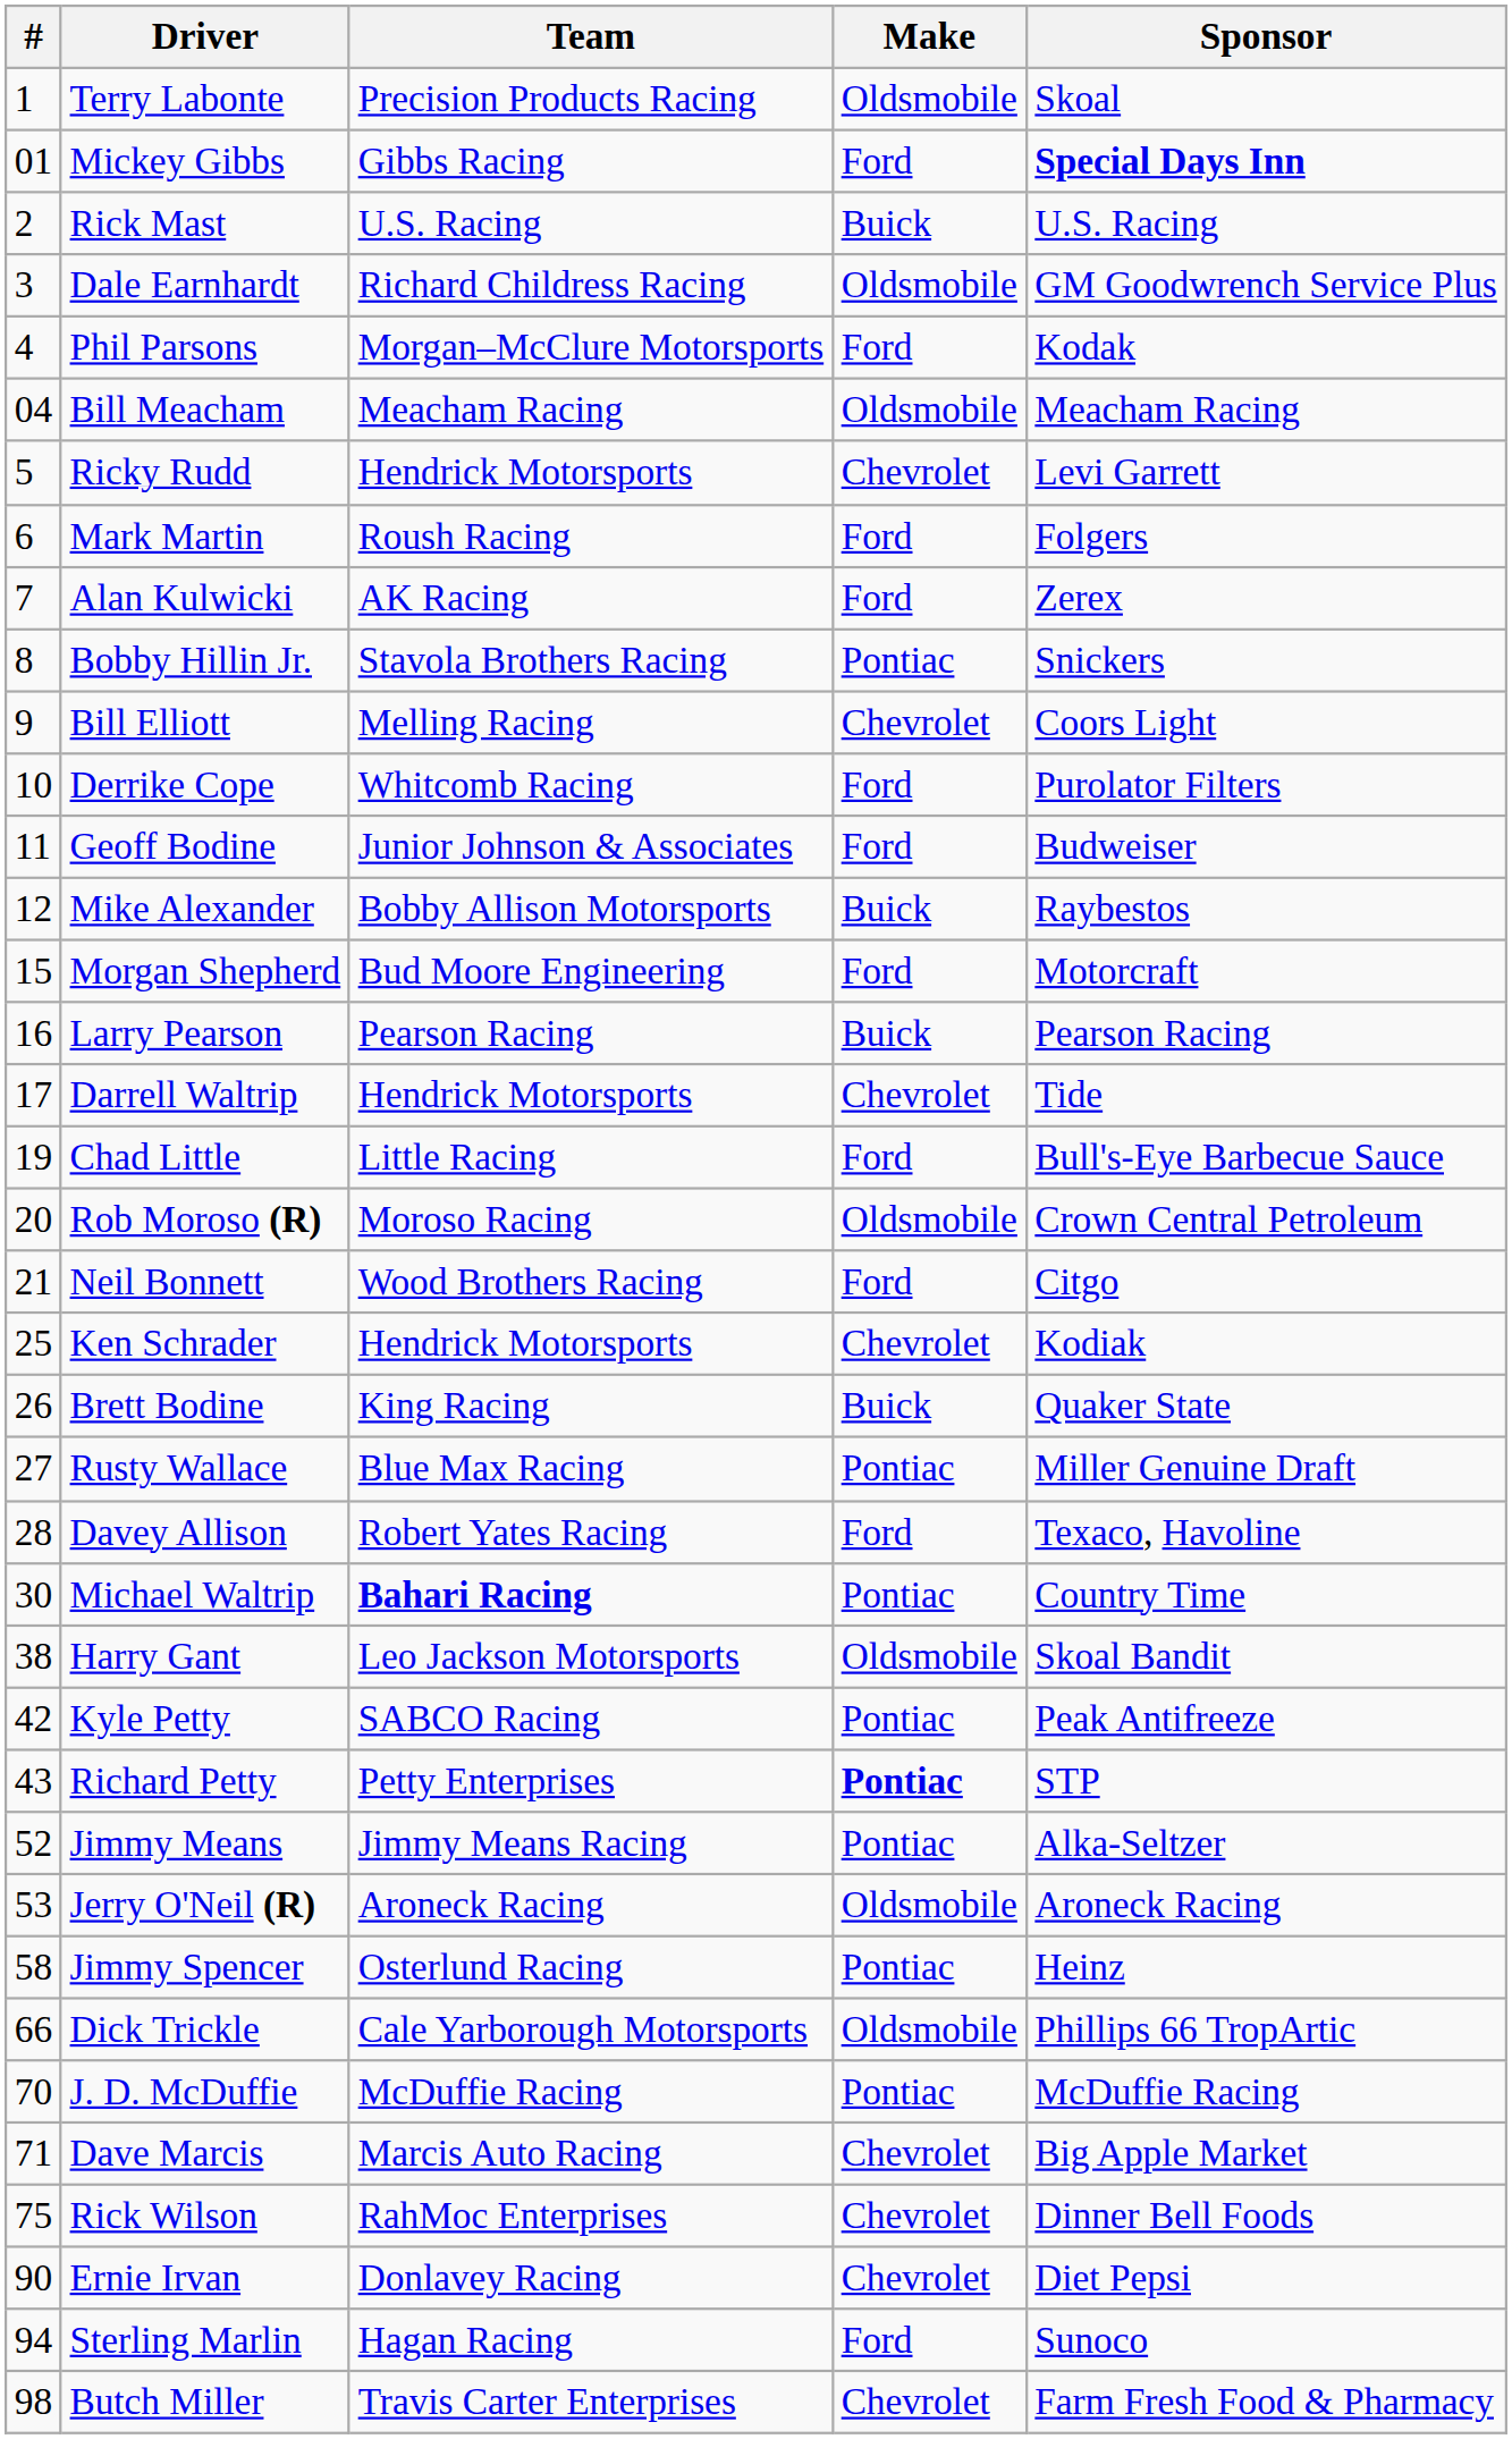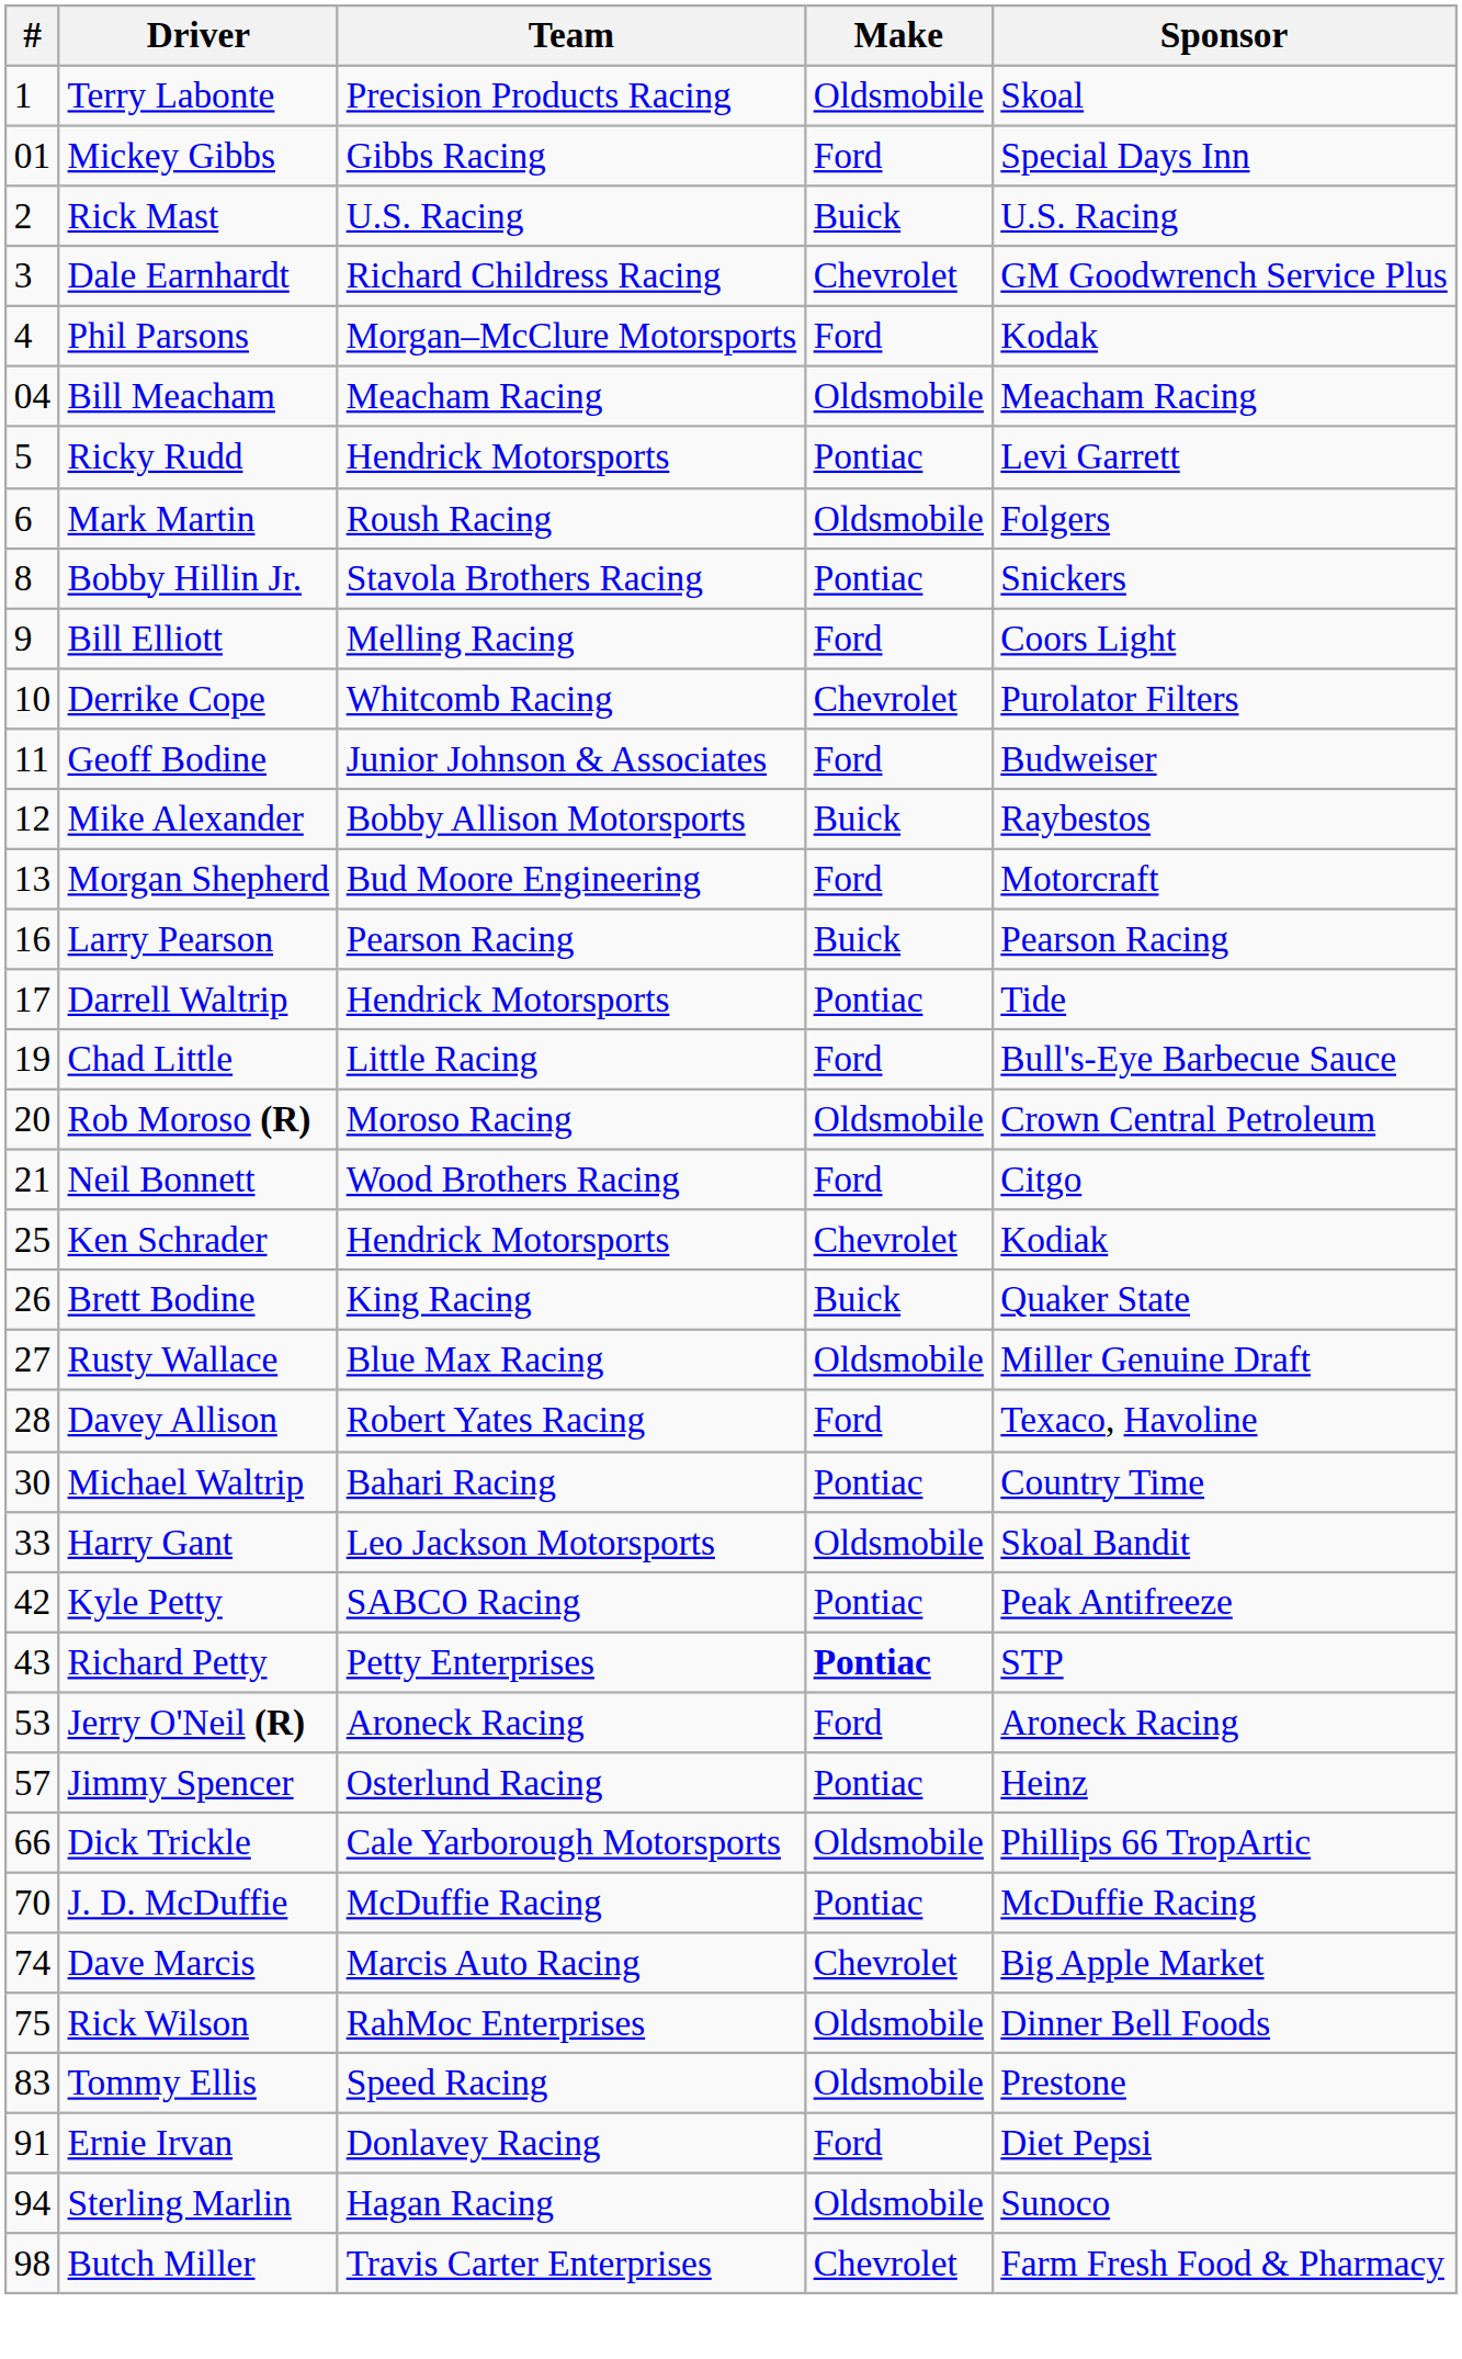 <table class="wikitable" style="font-size:95%">
 <tr>
 <th>#</th>
 <th>Driver</th>
 <th>Team</th>
 <th>Make</th>
 <th>Sponsor</th>
 </tr>
 <tr>
 <td>1</td>
 <td><a href='#'>Terry Labonte</a></td>
 <td><a href='#'>Precision Products Racing</a></td>
 <td><a href='#'>Oldsmobile</a></td>
 <td><a href='#'>Skoal</a></td>
 </tr>
 <tr>
 <td>01</td>
 <td><a href='#'>Mickey Gibbs</a></td>
 <td><a href='#'>Gibbs Racing</a></td>
 <td><a href='#'>Ford</a></td>
-<td><strong><a href='#'>Special Days Inn</a></strong></td>
+<td><a href='#'>Special Days Inn</a></td>
 </tr>
 <tr>
 <td>2</td>
 <td><a href='#'>Rick Mast</a></td>
 <td><a href='#'>U.S. Racing</a></td>
 <td><a href='#'>Buick</a></td>
 <td><a href='#'>U.S. Racing</a></td>
 </tr>
 <tr>
 <td>3</td>
 <td><a href='#'>Dale Earnhardt</a></td>
 <td><a href='#'>Richard Childress Racing</a></td>
-<td><a href='#'>Oldsmobile</a></td>
+<td><a href='#'>Chevrolet</a></td>
 <td><a href='#'>GM Goodwrench Service Plus</a></td>
 </tr>
 <tr>
 <td>4</td>
 <td><a href='#'>Phil Parsons</a></td>
 <td><a href='#'>Morgan–McClure Motorsports</a></td>
 <td><a href='#'>Ford</a></td>
 <td><a href='#'>Kodak</a></td>
 </tr>
 <tr>
 <td>04</td>
 <td><a href='#'>Bill Meacham</a></td>
 <td><a href='#'>Meacham Racing</a></td>
 <td><a href='#'>Oldsmobile</a></td>
 <td><a href='#'>Meacham Racing</a></td>
 </tr>
 <tr>
 <td>5</td>
 <td><a href='#'>Ricky Rudd</a></td>
 <td><a href='#'>Hendrick Motorsports</a></td>
-<td><a href='#'>Chevrolet</a></td>
+<td><a href='#'>Pontiac</a></td>
 <td><a href='#'>Levi Garrett</a></td>
 </tr>
 <tr>
 <td>6</td>
 <td><a href='#'>Mark Martin</a></td>
 <td><a href='#'>Roush Racing</a></td>
-<td><a href='#'>Ford</a></td>
+<td><a href='#'>Oldsmobile</a></td>
 <td><a href='#'>Folgers</a></td>
-</tr>
-<tr>
-<td>7</td>
-<td><a href='#'>Alan Kulwicki</a></td>
-<td><a href='#'>AK Racing</a></td>
-<td><a href='#'>Ford</a></td>
-<td><a href='#'>Zerex</a></td>
 </tr>
 <tr>
 <td>8</td>
 <td><a href='#'>Bobby Hillin Jr.</a></td>
 <td><a href='#'>Stavola Brothers Racing</a></td>
 <td><a href='#'>Pontiac</a></td>
 <td><a href='#'>Snickers</a></td>
 </tr>
 <tr>
 <td>9</td>
 <td><a href='#'>Bill Elliott</a></td>
 <td><a href='#'>Melling Racing</a></td>
-<td><a href='#'>Chevrolet</a></td>
+<td><a href='#'>Ford</a></td>
 <td><a href='#'>Coors Light</a></td>
 </tr>
 <tr>
 <td>10</td>
 <td><a href='#'>Derrike Cope</a></td>
 <td><a href='#'>Whitcomb Racing</a></td>
-<td><a href='#'>Ford</a></td>
+<td><a href='#'>Chevrolet</a></td>
 <td><a href='#'>Purolator Filters</a></td>
 </tr>
 <tr>
 <td>11</td>
 <td><a href='#'>Geoff Bodine</a></td>
 <td><a href='#'>Junior Johnson & Associates</a></td>
 <td><a href='#'>Ford</a></td>
 <td><a href='#'>Budweiser</a></td>
 </tr>
 <tr>
 <td>12</td>
 <td><a href='#'>Mike Alexander</a></td>
 <td><a href='#'>Bobby Allison Motorsports</a></td>
 <td><a href='#'>Buick</a></td>
 <td><a href='#'>Raybestos</a></td>
 </tr>
 <tr>
-<td>15</td>
+<td>13</td>
 <td><a href='#'>Morgan Shepherd</a></td>
 <td><a href='#'>Bud Moore Engineering</a></td>
 <td><a href='#'>Ford</a></td>
 <td><a href='#'>Motorcraft</a></td>
 </tr>
 <tr>
 <td>16</td>
 <td><a href='#'>Larry Pearson</a></td>
 <td><a href='#'>Pearson Racing</a></td>
 <td><a href='#'>Buick</a></td>
 <td><a href='#'>Pearson Racing</a></td>
 </tr>
 <tr>
 <td>17</td>
 <td><a href='#'>Darrell Waltrip</a></td>
 <td><a href='#'>Hendrick Motorsports</a></td>
-<td><a href='#'>Chevrolet</a></td>
+<td><a href='#'>Pontiac</a></td>
 <td><a href='#'>Tide</a></td>
 </tr>
 <tr>
 <td>19</td>
 <td><a href='#'>Chad Little</a></td>
 <td><a href='#'>Little Racing</a></td>
 <td><a href='#'>Ford</a></td>
 <td><a href='#'>Bull's-Eye Barbecue Sauce</a></td>
 </tr>
 <tr>
 <td>20</td>
 <td><a href='#'>Rob Moroso</a> <strong>(R)</strong></td>
 <td><a href='#'>Moroso Racing</a></td>
 <td><a href='#'>Oldsmobile</a></td>
 <td><a href='#'>Crown Central Petroleum</a></td>
 </tr>
 <tr>
 <td>21</td>
 <td><a href='#'>Neil Bonnett</a></td>
 <td><a href='#'>Wood Brothers Racing</a></td>
 <td><a href='#'>Ford</a></td>
 <td><a href='#'>Citgo</a></td>
 </tr>
 <tr>
 <td>25</td>
 <td><a href='#'>Ken Schrader</a></td>
 <td><a href='#'>Hendrick Motorsports</a></td>
 <td><a href='#'>Chevrolet</a></td>
 <td><a href='#'>Kodiak</a></td>
 </tr>
 <tr>
 <td>26</td>
 <td><a href='#'>Brett Bodine</a></td>
 <td><a href='#'>King Racing</a></td>
 <td><a href='#'>Buick</a></td>
 <td><a href='#'>Quaker State</a></td>
 </tr>
 <tr>
 <td>27</td>
 <td><a href='#'>Rusty Wallace</a></td>
 <td><a href='#'>Blue Max Racing</a></td>
-<td><a href='#'>Pontiac</a></td>
+<td><a href='#'>Oldsmobile</a></td>
 <td><a href='#'>Miller Genuine Draft</a></td>
 </tr>
 <tr>
 <td>28</td>
 <td><a href='#'>Davey Allison</a></td>
 <td><a href='#'>Robert Yates Racing</a></td>
 <td><a href='#'>Ford</a></td>
 <td><a href='#'>Texaco</a>, <a href='#'>Havoline</a></td>
 </tr>
 <tr>
 <td>30</td>
 <td><a href='#'>Michael Waltrip</a></td>
-<td><strong><a href='#'>Bahari Racing</a></strong></td>
+<td><a href='#'>Bahari Racing</a></td>
 <td><a href='#'>Pontiac</a></td>
 <td><a href='#'>Country Time</a></td>
 </tr>
 <tr>
-<td>38</td>
+<td>33</td>
 <td><a href='#'>Harry Gant</a></td>
 <td><a href='#'>Leo Jackson Motorsports</a></td>
 <td><a href='#'>Oldsmobile</a></td>
 <td><a href='#'>Skoal Bandit</a></td>
 </tr>
 <tr>
 <td>42</td>
 <td><a href='#'>Kyle Petty</a></td>
 <td><a href='#'>SABCO Racing</a></td>
 <td><a href='#'>Pontiac</a></td>
 <td><a href='#'>Peak Antifreeze</a></td>
 </tr>
 <tr>
 <td>43</td>
 <td><a href='#'>Richard Petty</a></td>
 <td><a href='#'>Petty Enterprises</a></td>
 <td><strong><a href='#'>Pontiac</a></strong></td>
 <td><a href='#'>STP</a></td>
 </tr>
 <tr>
-<td>52</td>
-<td><a href='#'>Jimmy Means</a></td>
-<td><a href='#'>Jimmy Means Racing</a></td>
-<td><a href='#'>Pontiac</a></td>
-<td><a href='#'>Alka-Seltzer</a></td>
-</tr>
-<tr>
 <td>53</td>
 <td><a href='#'>Jerry O'Neil</a> <strong>(R)</strong></td>
 <td><a href='#'>Aroneck Racing</a></td>
-<td><a href='#'>Oldsmobile</a></td>
+<td><a href='#'>Ford</a></td>
 <td><a href='#'>Aroneck Racing</a></td>
 </tr>
 <tr>
-<td>58</td>
+<td>57</td>
 <td><a href='#'>Jimmy Spencer</a></td>
 <td><a href='#'>Osterlund Racing</a></td>
 <td><a href='#'>Pontiac</a></td>
 <td><a href='#'>Heinz</a></td>
 </tr>
 <tr>
 <td>66</td>
 <td><a href='#'>Dick Trickle</a></td>
 <td><a href='#'>Cale Yarborough Motorsports</a></td>
 <td><a href='#'>Oldsmobile</a></td>
 <td><a href='#'>Phillips 66 TropArtic</a></td>
 </tr>
 <tr>
 <td>70</td>
 <td><a href='#'>J. D. McDuffie</a></td>
 <td><a href='#'>McDuffie Racing</a></td>
 <td><a href='#'>Pontiac</a></td>
 <td><a href='#'>McDuffie Racing</a></td>
 </tr>
 <tr>
-<td>71</td>
+<td>74</td>
 <td><a href='#'>Dave Marcis</a></td>
 <td><a href='#'>Marcis Auto Racing</a></td>
 <td><a href='#'>Chevrolet</a></td>
 <td><a href='#'>Big Apple Market</a></td>
 </tr>
 <tr>
 <td>75</td>
 <td><a href='#'>Rick Wilson</a></td>
 <td><a href='#'>RahMoc Enterprises</a></td>
-<td><a href='#'>Chevrolet</a></td>
+<td><a href='#'>Oldsmobile</a></td>
 <td><a href='#'>Dinner Bell Foods</a></td>
 </tr>
 <tr>
-<td>90</td>
+<td>83</td>
+<td><a href='#'>Tommy Ellis</a></td>
+<td><a href='#'>Speed Racing</a></td>
+<td><a href='#'>Oldsmobile</a></td>
+<td><a href='#'>Prestone</a></td>
+</tr>
+<tr>
+<td>91</td>
 <td><a href='#'>Ernie Irvan</a></td>
 <td><a href='#'>Donlavey Racing</a></td>
-<td><a href='#'>Chevrolet</a></td>
+<td><a href='#'>Ford</a></td>
 <td><a href='#'>Diet Pepsi</a></td>
 </tr>
 <tr>
 <td>94</td>
 <td><a href='#'>Sterling Marlin</a></td>
 <td><a href='#'>Hagan Racing</a></td>
-<td><a href='#'>Ford</a></td>
+<td><a href='#'>Oldsmobile</a></td>
 <td><a href='#'>Sunoco</a></td>
 </tr>
 <tr>
 <td>98</td>
 <td><a href='#'>Butch Miller</a></td>
 <td><a href='#'>Travis Carter Enterprises</a></td>
 <td><a href='#'>Chevrolet</a></td>
 <td><a href='#'>Farm Fresh Food & Pharmacy</a></td>
 </tr>
 </table>
